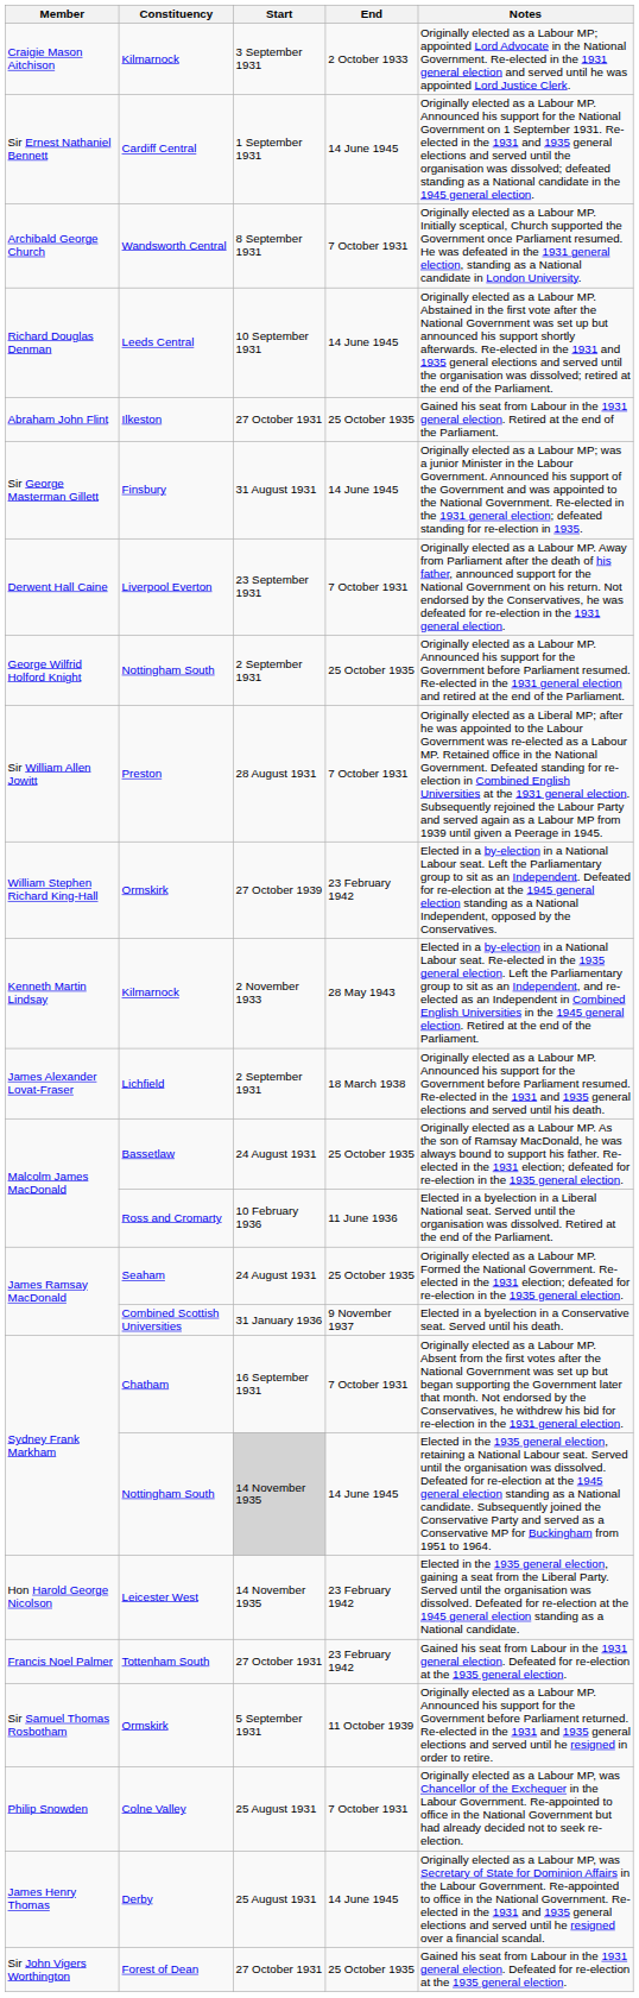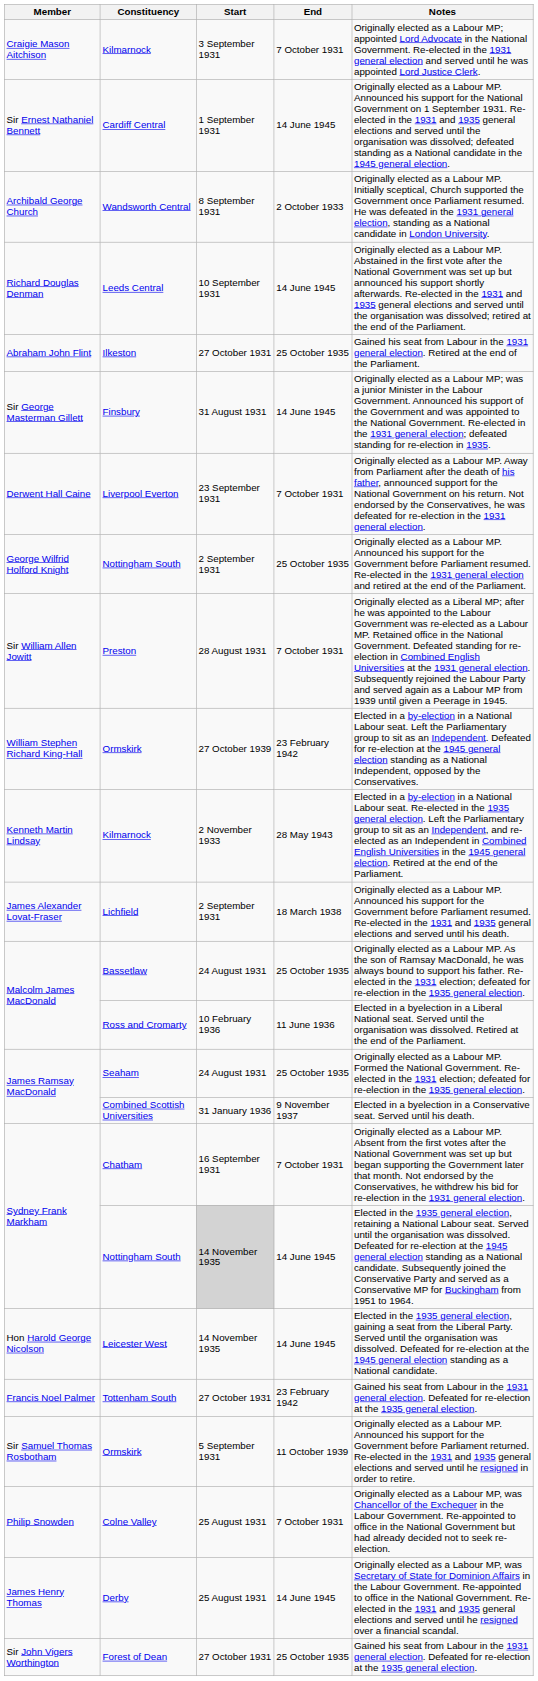 <table class="wikitable">
 <tr>
 <th width=150>Member</th>
 <th width=150>Constituency</th>
 <th width=120>Start</th>
 <th width=120>End</th>
 <th>Notes</th>
 </tr>
 <tr>
 <td><a href='#'>Craigie Mason Aitchison</a></td>
 <td><a href='#'>Kilmarnock</a></td>
 <td>3 September 1931</td>
-<td>2 October 1933</td>
+<td>7 October 1931</td>
 <td>Originally elected as a Labour MP; appointed <a href='#'>Lord Advocate</a> in the National Government. Re-elected in the <a href='#'>1931 general election</a> and served until he was appointed <a href='#'>Lord Justice Clerk</a>.</td>
 </tr>
 <tr>
 <td>Sir <a href='#'>Ernest Nathaniel Bennett</a></td>
 <td><a href='#'>Cardiff Central</a></td>
 <td>1 September 1931</td>
 <td>14 June 1945</td>
 <td>Originally elected as a Labour MP. Announced his support for the National Government on 1 September 1931. Re-elected in the <a href='#'>1931</a> and <a href='#'>1935</a> general elections and served until the organisation was dissolved; defeated standing as a National candidate in the <a href='#'>1945 general election</a>.</td>
 </tr>
 <tr>
 <td><a href='#'>Archibald George Church</a></td>
 <td><a href='#'>Wandsworth Central</a></td>
 <td>8 September 1931</td>
-<td>7 October 1931</td>
+<td>2 October 1933</td>
 <td>Originally elected as a Labour MP. Initially sceptical, Church supported the Government once Parliament resumed. He was defeated in the <a href='#'>1931 general election</a>, standing as a National candidate in <a href='#'>London University</a>.</td>
 </tr>
 <tr>
 <td><a href='#'>Richard Douglas Denman</a></td>
 <td><a href='#'>Leeds Central</a></td>
 <td>10 September 1931</td>
 <td>14 June 1945</td>
 <td>Originally elected as a Labour MP.  Abstained in the first vote after the National Government was set up but announced his support shortly afterwards. Re-elected in the <a href='#'>1931</a> and <a href='#'>1935</a> general elections and served until the organisation was dissolved; retired at the end of the Parliament.</td>
 </tr>
 <tr>
 <td><a href='#'>Abraham John Flint</a></td>
 <td><a href='#'>Ilkeston</a></td>
 <td>27 October 1931</td>
 <td>25 October 1935</td>
 <td>Gained his seat from Labour in the <a href='#'>1931 general election</a>. Retired at the end of the Parliament.</td>
 </tr>
 <tr>
 <td>Sir <a href='#'>George Masterman Gillett</a></td>
 <td><a href='#'>Finsbury</a></td>
 <td>31 August 1931</td>
 <td>14 June 1945</td>
 <td>Originally elected as a Labour MP; was a junior Minister in the Labour Government. Announced his support of the Government and was appointed to the National Government. Re-elected in the <a href='#'>1931 general election</a>; defeated standing for re-election in <a href='#'>1935</a>.</td>
 </tr>
 <tr>
 <td><a href='#'>Derwent Hall Caine</a></td>
 <td><a href='#'>Liverpool Everton</a></td>
 <td>23 September 1931</td>
 <td>7 October 1931</td>
 <td>Originally elected as a Labour MP. Away from Parliament after the death of <a href='#'>his father</a>, announced support for the National Government on his return. Not endorsed by the Conservatives, he was defeated for re-election in the <a href='#'>1931 general election</a>.</td>
 </tr>
 <tr>
 <td><a href='#'>George Wilfrid Holford Knight</a></td>
 <td><a href='#'>Nottingham South</a></td>
 <td>2 September 1931</td>
 <td>25 October 1935</td>
 <td>Originally elected as a Labour MP. Announced his support for the Government before Parliament resumed. Re-elected in the <a href='#'>1931 general election</a> and retired at the end of the Parliament.</td>
 </tr>
 <tr>
 <td>Sir <a href='#'>William Allen Jowitt</a></td>
 <td><a href='#'>Preston</a></td>
 <td>28 August 1931</td>
 <td>7 October 1931</td>
 <td>Originally elected as a Liberal MP; after he was appointed to the Labour Government was re-elected as a Labour MP. Retained office in the National Government. Defeated standing for re-election in <a href='#'>Combined English Universities</a> at the <a href='#'>1931 general election</a>. Subsequently rejoined the Labour Party and served again as a Labour MP from 1939 until given a Peerage in 1945.</td>
 </tr>
 <tr>
 <td><a href='#'>William Stephen Richard King-Hall</a></td>
 <td><a href='#'>Ormskirk</a></td>
 <td>27 October 1939</td>
 <td>23 February 1942</td>
 <td>Elected in a <a href='#'>by-election</a> in a National Labour seat. Left the Parliamentary group to sit as an <a href='#'>Independent</a>. Defeated for re-election at the <a href='#'>1945 general election</a> standing as a National Independent, opposed by the Conservatives.</td>
 </tr>
 <tr>
 <td><a href='#'>Kenneth Martin Lindsay</a></td>
 <td><a href='#'>Kilmarnock</a></td>
 <td>2 November 1933</td>
 <td>28 May 1943</td>
 <td>Elected in a <a href='#'>by-election</a> in a National Labour seat. Re-elected in the <a href='#'>1935 general election</a>. Left the Parliamentary group to sit as an <a href='#'>Independent</a>, and re-elected as an Independent in <a href='#'>Combined English Universities</a>  in the <a href='#'>1945 general election</a>. Retired at the end of the Parliament.</td>
 </tr>
 <tr>
 <td><a href='#'>James Alexander Lovat-Fraser</a></td>
 <td><a href='#'>Lichfield</a></td>
 <td>2 September 1931</td>
 <td>18 March 1938</td>
 <td>Originally elected as a Labour MP. Announced his support for the Government before Parliament resumed. Re-elected in the <a href='#'>1931</a> and <a href='#'>1935</a> general elections and served until his death.</td>
 </tr>
 <tr>
 <td rowspan=2><a href='#'>Malcolm James MacDonald</a></td>
 <td><a href='#'>Bassetlaw</a></td>
 <td>24 August 1931</td>
 <td>25 October 1935</td>
 <td>Originally elected as a Labour MP. As the son of Ramsay MacDonald, he was always bound to support his father. Re-elected in the <a href='#'>1931</a> election; defeated for re-election in the <a href='#'>1935 general election</a>.</td>
 </tr>
 <tr>
 <td><a href='#'>Ross and Cromarty</a></td>
 <td>10 February 1936</td>
 <td>11 June 1936</td>
 <td>Elected in a byelection in a Liberal National seat. Served until the organisation was dissolved. Retired at the end of the Parliament.</td>
 </tr>
 <tr>
 <td rowspan=2><a href='#'>James Ramsay MacDonald</a></td>
 <td><a href='#'>Seaham</a></td>
 <td>24 August 1931</td>
 <td>25 October 1935</td>
 <td>Originally elected as a Labour MP. Formed the National Government. Re-elected in the <a href='#'>1931</a> election; defeated for re-election in the <a href='#'>1935 general election</a>.</td>
 </tr>
 <tr>
 <td><a href='#'>Combined Scottish Universities</a></td>
 <td>31 January 1936</td>
 <td>9 November 1937</td>
 <td>Elected in a byelection in a Conservative seat. Served until his death.</td>
 </tr>
 <tr>
 <td rowspan=2><a href='#'>Sydney Frank Markham</a></td>
 <td><a href='#'>Chatham</a></td>
 <td>16 September 1931</td>
 <td>7 October 1931</td>
 <td>Originally elected as a Labour MP. Absent from the first votes after the National Government was set up but began supporting the Government later that month. Not endorsed by the Conservatives, he withdrew his bid for re-election in the <a href='#'>1931 general election</a>.</td>
 </tr>
 <tr>
 <td><a href='#'>Nottingham South</a></td>
 <td style="background: lightgrey;">14 November 1935</td>
 <td>14 June 1945</td>
 <td>Elected in the <a href='#'>1935 general election</a>, retaining a National Labour seat. Served until the organisation was dissolved. Defeated for re-election at the <a href='#'>1945 general election</a> standing as a National candidate. Subsequently joined the Conservative Party and served as a Conservative MP for <a href='#'>Buckingham</a> from 1951 to 1964.</td>
 </tr>
 <tr>
 <td>Hon <a href='#'>Harold George Nicolson</a></td>
 <td><a href='#'>Leicester West</a></td>
 <td>14 November 1935</td>
-<td>23 February 1942</td>
+<td>14 June 1945</td>
 <td>Elected in the <a href='#'>1935 general election</a>, gaining a seat from the Liberal Party. Served until the organisation was dissolved. Defeated for re-election at the <a href='#'>1945 general election</a> standing as a National candidate.</td>
 </tr>
 <tr>
 <td><a href='#'>Francis Noel Palmer</a></td>
 <td><a href='#'>Tottenham South</a></td>
 <td>27 October 1931</td>
 <td>23 February 1942</td>
 <td>Gained his seat from Labour in the <a href='#'>1931 general election</a>. Defeated for re-election at the <a href='#'>1935 general election</a>.</td>
 </tr>
 <tr>
 <td>Sir <a href='#'>Samuel Thomas Rosbotham</a></td>
 <td><a href='#'>Ormskirk</a></td>
 <td>5 September 1931</td>
 <td>11 October 1939</td>
 <td>Originally elected as a Labour MP. Announced his support for the Government before Parliament returned. Re-elected in the <a href='#'>1931</a> and <a href='#'>1935</a> general elections and served until he <a href='#'>resigned</a> in order to retire.</td>
 </tr>
 <tr>
 <td><a href='#'>Philip Snowden</a></td>
 <td><a href='#'>Colne Valley</a></td>
 <td>25 August 1931</td>
 <td>7 October 1931</td>
 <td>Originally elected as a Labour MP, was <a href='#'>Chancellor of the Exchequer</a> in the Labour Government. Re-appointed to office in the National Government but had already decided not to seek re-election.</td>
 </tr>
 <tr>
 <td><a href='#'>James Henry Thomas</a></td>
 <td><a href='#'>Derby</a></td>
 <td>25 August 1931</td>
 <td>14 June 1945</td>
 <td>Originally elected as a Labour MP, was <a href='#'>Secretary of State for Dominion Affairs</a> in the Labour Government. Re-appointed to office in the National Government. Re-elected in the <a href='#'>1931</a> and <a href='#'>1935</a> general elections and served until he <a href='#'>resigned</a> over a financial scandal.</td>
 </tr>
 <tr>
 <td>Sir <a href='#'>John Vigers Worthington</a></td>
 <td><a href='#'>Forest of Dean</a></td>
 <td>27 October 1931</td>
 <td>25 October 1935</td>
 <td>Gained his seat from Labour in the <a href='#'>1931 general election</a>. Defeated for re-election at the <a href='#'>1935 general election</a>.</td>
 </tr>
 </table>
